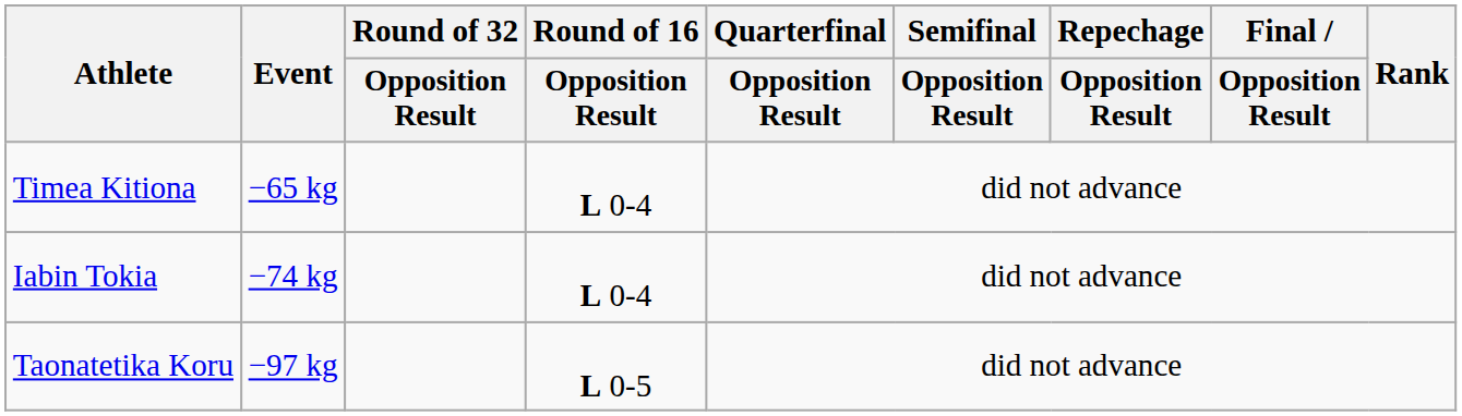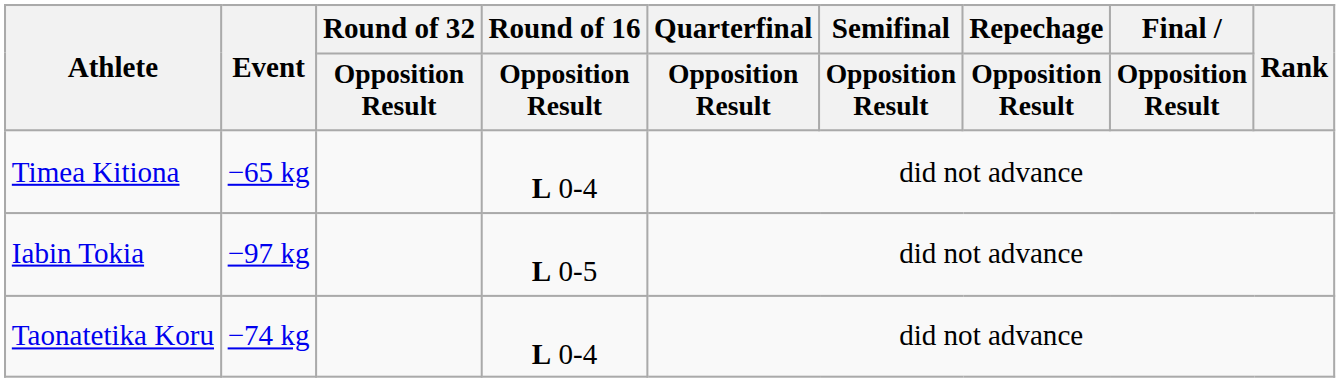 <table class="wikitable" style="font-size:90%">
 <tr>
 <th rowspan=2>Athlete</th>
 <th rowspan=2>Event</th>
 <th>Round of 32</th>
 <th>Round of 16</th>
 <th>Quarterfinal</th>
 <th>Semifinal</th>
 <th>Repechage</th>
 <th>Final / </th>
 <th rowspan=2>Rank</th>
 </tr>
 <tr style="font-size: 95%">
 <th>Opposition<br>Result</th>
 <th>Opposition<br>Result</th>
 <th>Opposition<br>Result</th>
 <th>Opposition<br>Result</th>
 <th>Opposition<br>Result</th>
 <th>Opposition<br>Result</th>
 </tr>
 <tr align=center>
 <td align=left><a href='#'>Timea Kitiona</a></td>
 <td align=left><a href='#'>−65 kg</a></td>
 <td></td>
 <td><br><strong>L</strong> 0-4</td>
 <td colspan=5>did not advance</td>
 </tr>
 <tr align=center>
 <td align=left><a href='#'>Iabin Tokia</a></td>
+<td align=left><a href='#'>−97 kg</a></td>
+<td></td>
+<td><br><strong>L</strong> 0-5</td>
+<td colspan=5>did not advance</td>
+</tr>
+<tr align=center>
+<td align=left><a href='#'>Taonatetika Koru</a></td>
 <td align=left><a href='#'>−74 kg</a></td>
 <td></td>
 <td><br><strong>L</strong> 0-4</td>
 <td colspan=5>did not advance</td>
 </tr>
-<tr align=center>
-<td align=left><a href='#'>Taonatetika Koru</a></td>
-<td align=left><a href='#'>−97 kg</a></td>
-<td></td>
-<td><br><strong>L</strong> 0-5</td>
-<td colspan=5>did not advance</td>
-</tr>
 </table>
